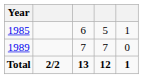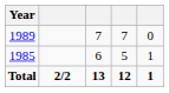 <table class="wikitable" style="text-align: center;">
 <tr>
 <th>Year</th>
 <th width="50"></th>
 <th width=25></th>
 <th width=25></th>
 <th width=25></th>
 </tr>
 <tr>
+<td> <a href='#'>1989</a></td>
+<td></td>
+<td>7</td>
+<td>7</td>
+<td>0</td>
+</tr>
+<tr>
 <td> <a href='#'>1985</a></td>
 <td></td>
 <td>6</td>
 <td>5</td>
 <td>1</td>
-</tr>
-<tr>
-<td> <a href='#'>1989</a></td>
-<td></td>
-<td>7</td>
-<td>7</td>
-<td>0</td>
 </tr>
 <tr>
 <td><strong>Total</strong></td>
 <td><strong>2/2</strong></td>
 <td><strong>13</strong></td>
 <td><strong>12</strong></td>
 <td><strong>1</strong></td>
 </tr>
 </table>
